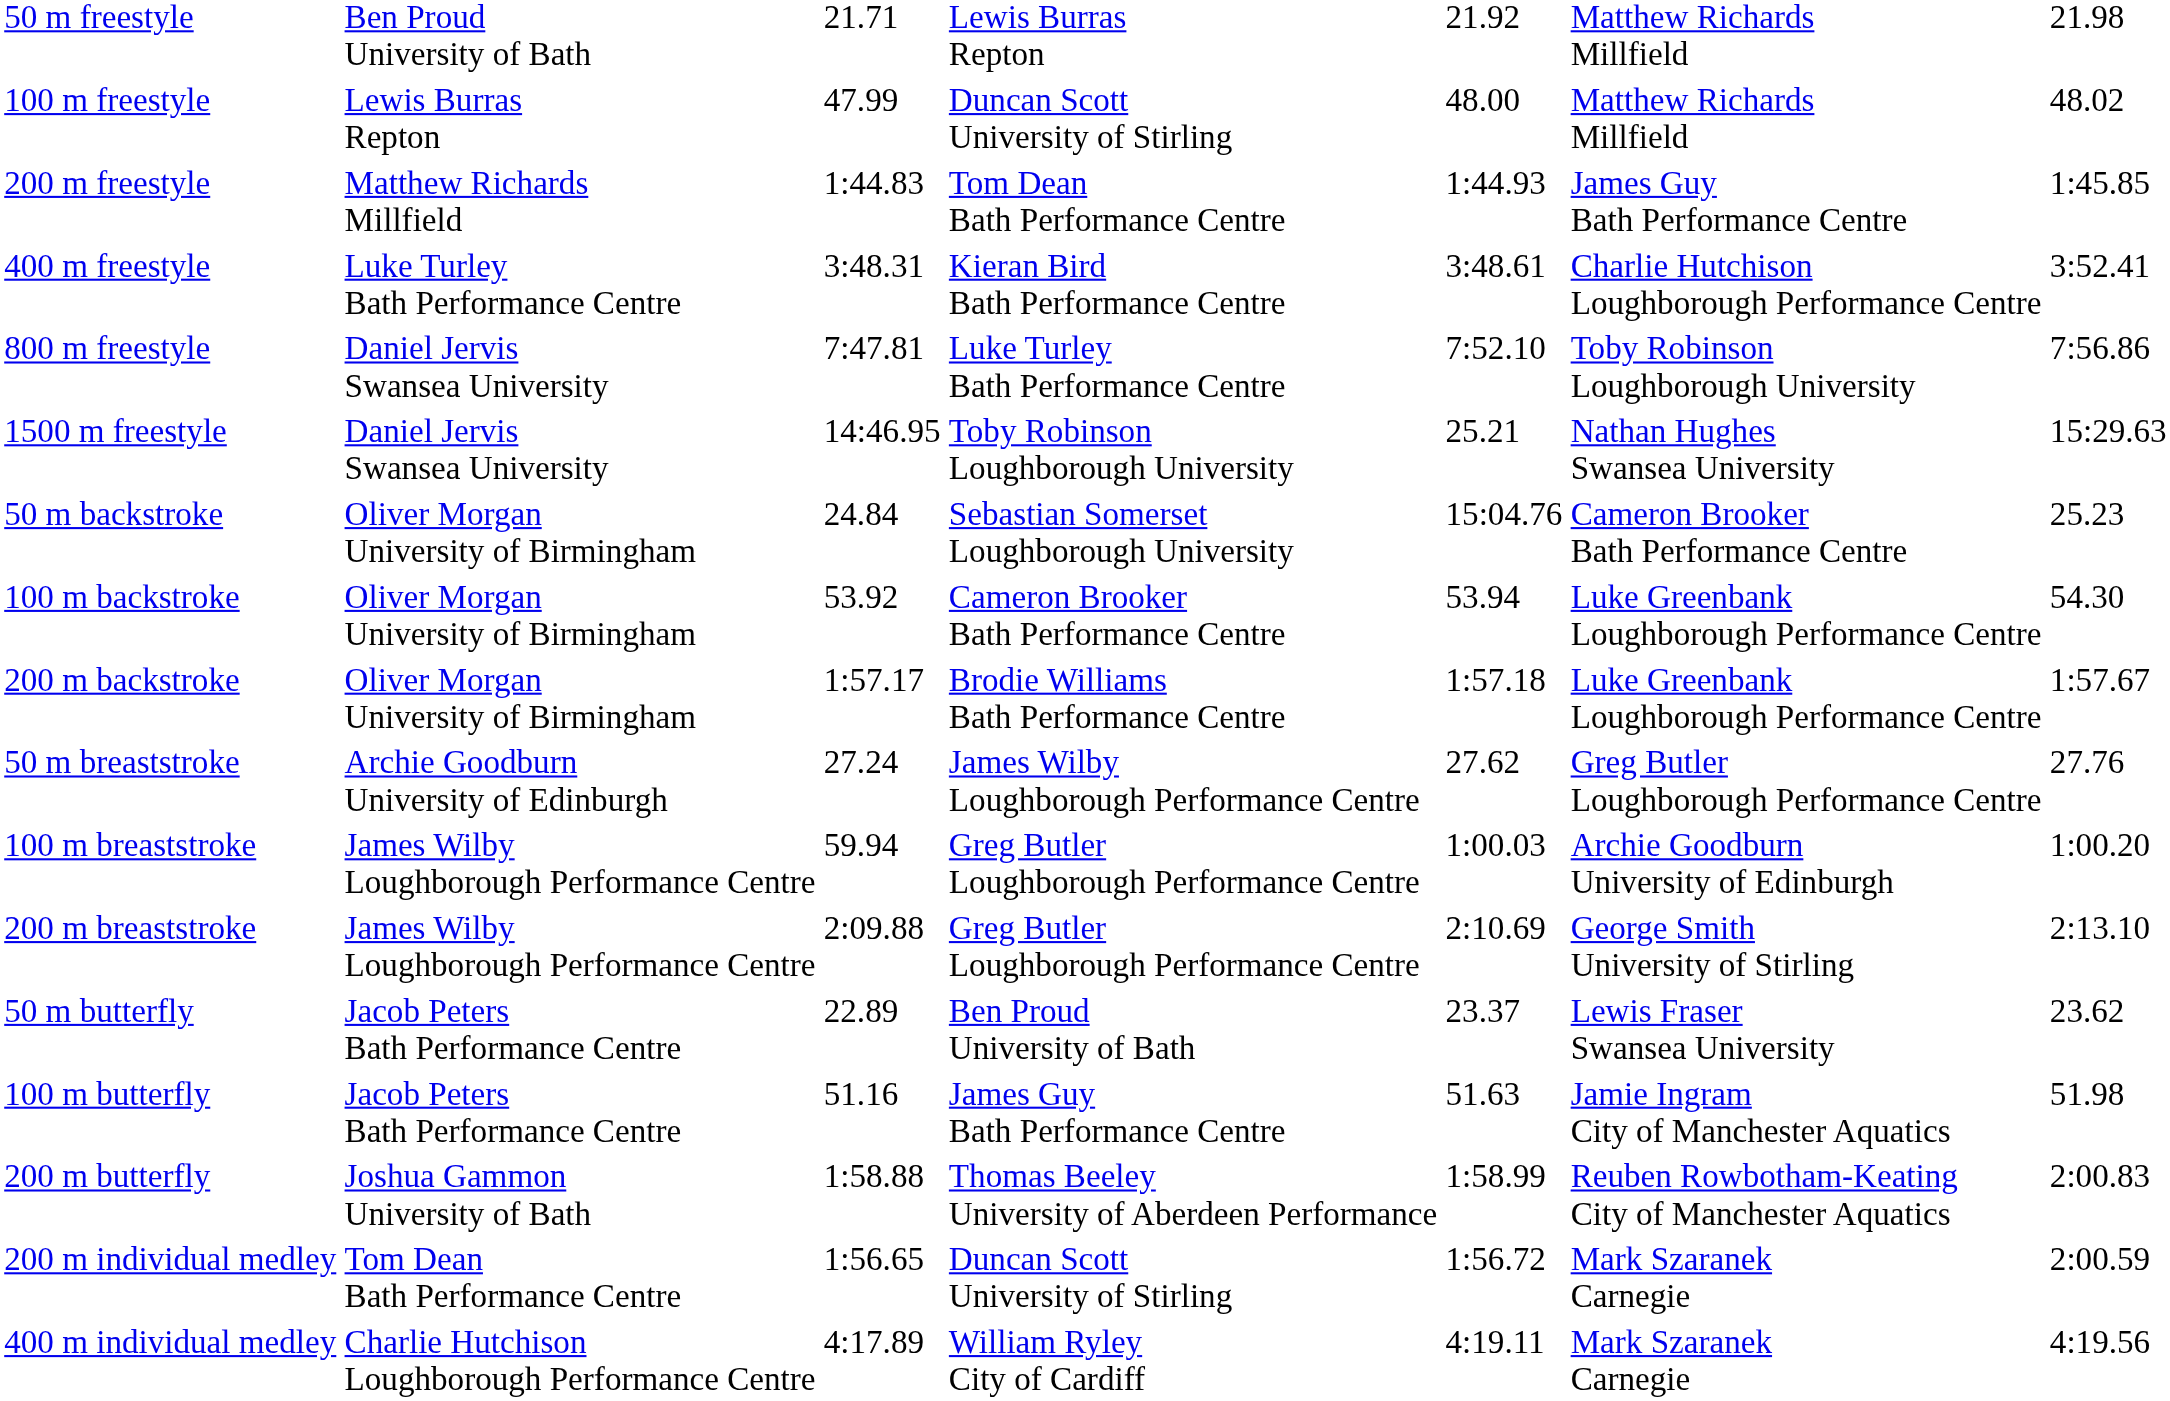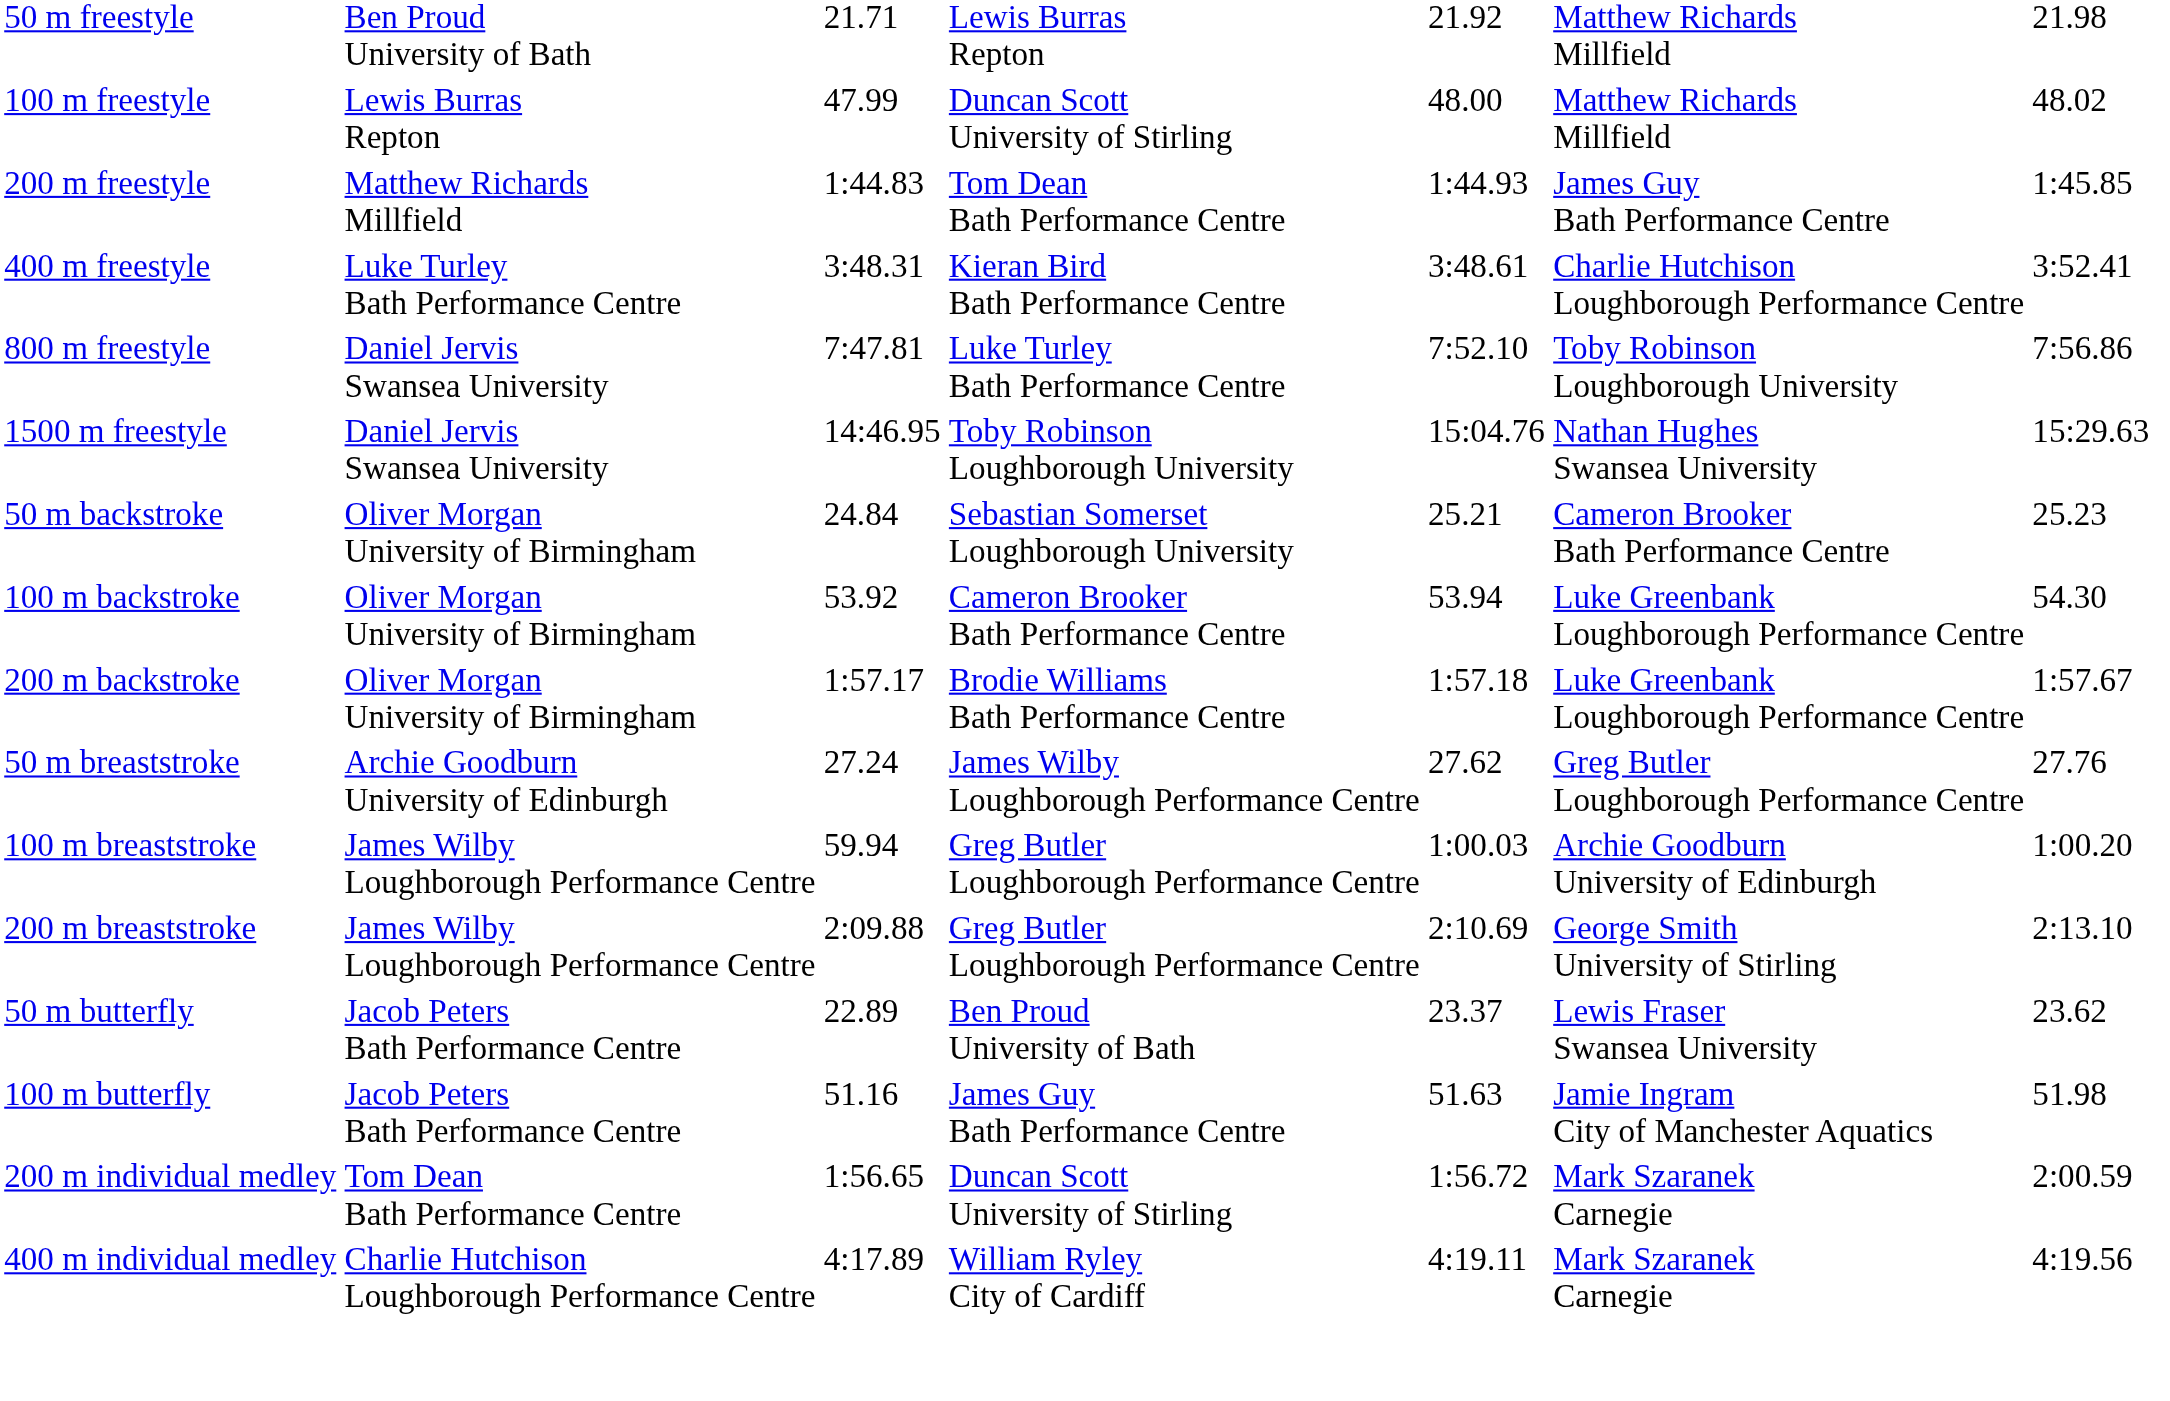 <table>
 <tr valign="top">
 <td><a href='#'>50 m freestyle</a></td>
 <td><a href='#'>Ben Proud</a><br>University of Bath</td>
 <td>21.71</td>
 <td><a href='#'>Lewis Burras</a><br>Repton</td>
 <td>21.92</td>
 <td><a href='#'>Matthew Richards</a><br>Millfield</td>
 <td>21.98</td>
 </tr>
 <tr valign="top">
 <td><a href='#'>100 m freestyle</a></td>
 <td><a href='#'>Lewis Burras</a><br>Repton</td>
 <td>47.99</td>
 <td><a href='#'>Duncan Scott</a><br>University of Stirling</td>
 <td>48.00</td>
 <td><a href='#'>Matthew Richards</a><br>Millfield</td>
 <td>48.02</td>
 </tr>
 <tr valign="top">
 <td><a href='#'>200 m freestyle</a></td>
 <td><a href='#'>Matthew Richards</a><br>Millfield</td>
 <td>1:44.83</td>
 <td><a href='#'>Tom Dean</a><br>Bath Performance Centre</td>
 <td>1:44.93</td>
 <td><a href='#'>James Guy</a><br>Bath Performance Centre</td>
 <td>1:45.85</td>
 </tr>
 <tr valign="top">
 <td><a href='#'>400 m freestyle</a></td>
 <td><a href='#'>Luke Turley</a><br>Bath Performance Centre</td>
 <td>3:48.31</td>
 <td><a href='#'>Kieran Bird</a><br>Bath Performance Centre</td>
 <td>3:48.61</td>
 <td><a href='#'>Charlie Hutchison</a><br>Loughborough Performance Centre</td>
 <td>3:52.41</td>
 </tr>
 <tr valign="top">
 <td><a href='#'>800 m freestyle</a></td>
 <td><a href='#'>Daniel Jervis</a><br>Swansea University</td>
 <td>7:47.81</td>
 <td><a href='#'>Luke Turley</a><br>Bath Performance Centre</td>
 <td>7:52.10</td>
 <td><a href='#'>Toby Robinson</a><br>Loughborough University</td>
 <td>7:56.86</td>
 </tr>
 <tr valign="top">
 <td><a href='#'>1500 m freestyle</a></td>
 <td><a href='#'>Daniel Jervis</a><br>Swansea University</td>
 <td>14:46.95</td>
 <td><a href='#'>Toby Robinson</a><br>Loughborough University</td>
-<td>25.21</td>
+<td>15:04.76</td>
 <td><a href='#'>Nathan Hughes</a><br>Swansea University</td>
 <td>15:29.63</td>
 </tr>
 <tr valign="top">
 <td><a href='#'>50 m backstroke</a></td>
 <td><a href='#'>Oliver Morgan</a><br>University of Birmingham</td>
 <td>24.84</td>
 <td><a href='#'>Sebastian Somerset</a><br>Loughborough University</td>
-<td>15:04.76</td>
+<td>25.21</td>
 <td><a href='#'>Cameron Brooker</a><br>Bath Performance Centre</td>
 <td>25.23</td>
 </tr>
 <tr valign="top">
 <td><a href='#'>100 m backstroke</a></td>
 <td><a href='#'>Oliver Morgan</a><br>University of Birmingham</td>
 <td>53.92</td>
 <td><a href='#'>Cameron Brooker</a><br>Bath Performance Centre</td>
 <td>53.94</td>
 <td><a href='#'>Luke Greenbank</a><br>Loughborough Performance Centre</td>
 <td>54.30</td>
 </tr>
 <tr valign="top">
 <td><a href='#'>200 m backstroke</a></td>
 <td><a href='#'>Oliver Morgan</a><br>University of Birmingham</td>
 <td>1:57.17</td>
 <td><a href='#'>Brodie Williams</a><br>Bath Performance Centre</td>
 <td>1:57.18</td>
 <td><a href='#'>Luke Greenbank</a><br>Loughborough Performance Centre</td>
 <td>1:57.67</td>
 </tr>
 <tr valign="top">
 <td><a href='#'>50 m breaststroke</a></td>
 <td><a href='#'>Archie Goodburn</a><br>University of Edinburgh</td>
 <td>27.24</td>
 <td><a href='#'>James Wilby</a><br>Loughborough Performance Centre</td>
 <td>27.62</td>
 <td><a href='#'>Greg Butler</a><br>Loughborough Performance Centre</td>
 <td>27.76</td>
 </tr>
 <tr valign="top">
 <td><a href='#'>100 m breaststroke</a></td>
 <td><a href='#'>James Wilby</a><br>Loughborough Performance Centre</td>
 <td>59.94</td>
 <td><a href='#'>Greg Butler</a><br>Loughborough Performance Centre</td>
 <td>1:00.03</td>
 <td><a href='#'>Archie Goodburn</a><br>University of Edinburgh</td>
 <td>1:00.20</td>
 </tr>
 <tr valign="top">
 <td><a href='#'>200 m breaststroke</a></td>
 <td><a href='#'>James Wilby</a><br>Loughborough Performance Centre</td>
 <td>2:09.88</td>
 <td><a href='#'>Greg Butler</a><br>Loughborough Performance Centre</td>
 <td>2:10.69</td>
 <td><a href='#'>George Smith</a> <br>University of Stirling</td>
 <td>2:13.10</td>
 </tr>
 <tr valign="top">
 <td><a href='#'>50 m butterfly</a></td>
 <td><a href='#'>Jacob Peters</a><br>Bath Performance Centre</td>
 <td>22.89</td>
 <td><a href='#'>Ben Proud</a><br>University of Bath</td>
 <td>23.37</td>
 <td><a href='#'>Lewis Fraser</a><br>Swansea University</td>
 <td>23.62</td>
 </tr>
 <tr valign="top">
 <td><a href='#'>100 m butterfly</a></td>
 <td><a href='#'>Jacob Peters</a><br>Bath Performance Centre</td>
 <td>51.16</td>
 <td><a href='#'>James Guy</a><br>Bath Performance Centre</td>
 <td>51.63</td>
 <td><a href='#'>Jamie Ingram</a> <br>City of Manchester Aquatics</td>
 <td>51.98</td>
 </tr>
 <tr valign="top">
-<td><a href='#'>200 m butterfly</a></td>
-<td><a href='#'>Joshua Gammon</a><br>University of Bath</td>
-<td>1:58.88</td>
-<td><a href='#'>Thomas Beeley</a><br>University of Aberdeen Performance</td>
-<td>1:58.99</td>
-<td><a href='#'>Reuben Rowbotham-Keating</a><br>City of Manchester Aquatics</td>
-<td>2:00.83</td>
-</tr>
-<tr valign="top">
 <td><a href='#'>200 m individual medley</a></td>
 <td><a href='#'>Tom Dean</a><br>Bath Performance Centre</td>
 <td>1:56.65</td>
 <td><a href='#'>Duncan Scott</a><br>University of Stirling</td>
 <td>1:56.72</td>
 <td><a href='#'>Mark Szaranek</a><br>Carnegie</td>
 <td>2:00.59</td>
 </tr>
 <tr valign="top">
 <td><a href='#'>400 m individual medley</a></td>
 <td><a href='#'>Charlie Hutchison</a><br>Loughborough Performance Centre</td>
 <td>4:17.89</td>
 <td><a href='#'>William Ryley</a><br>City of Cardiff</td>
 <td>4:19.11</td>
 <td><a href='#'>Mark Szaranek</a><br>Carnegie</td>
 <td>4:19.56</td>
 </tr>
 </table>
